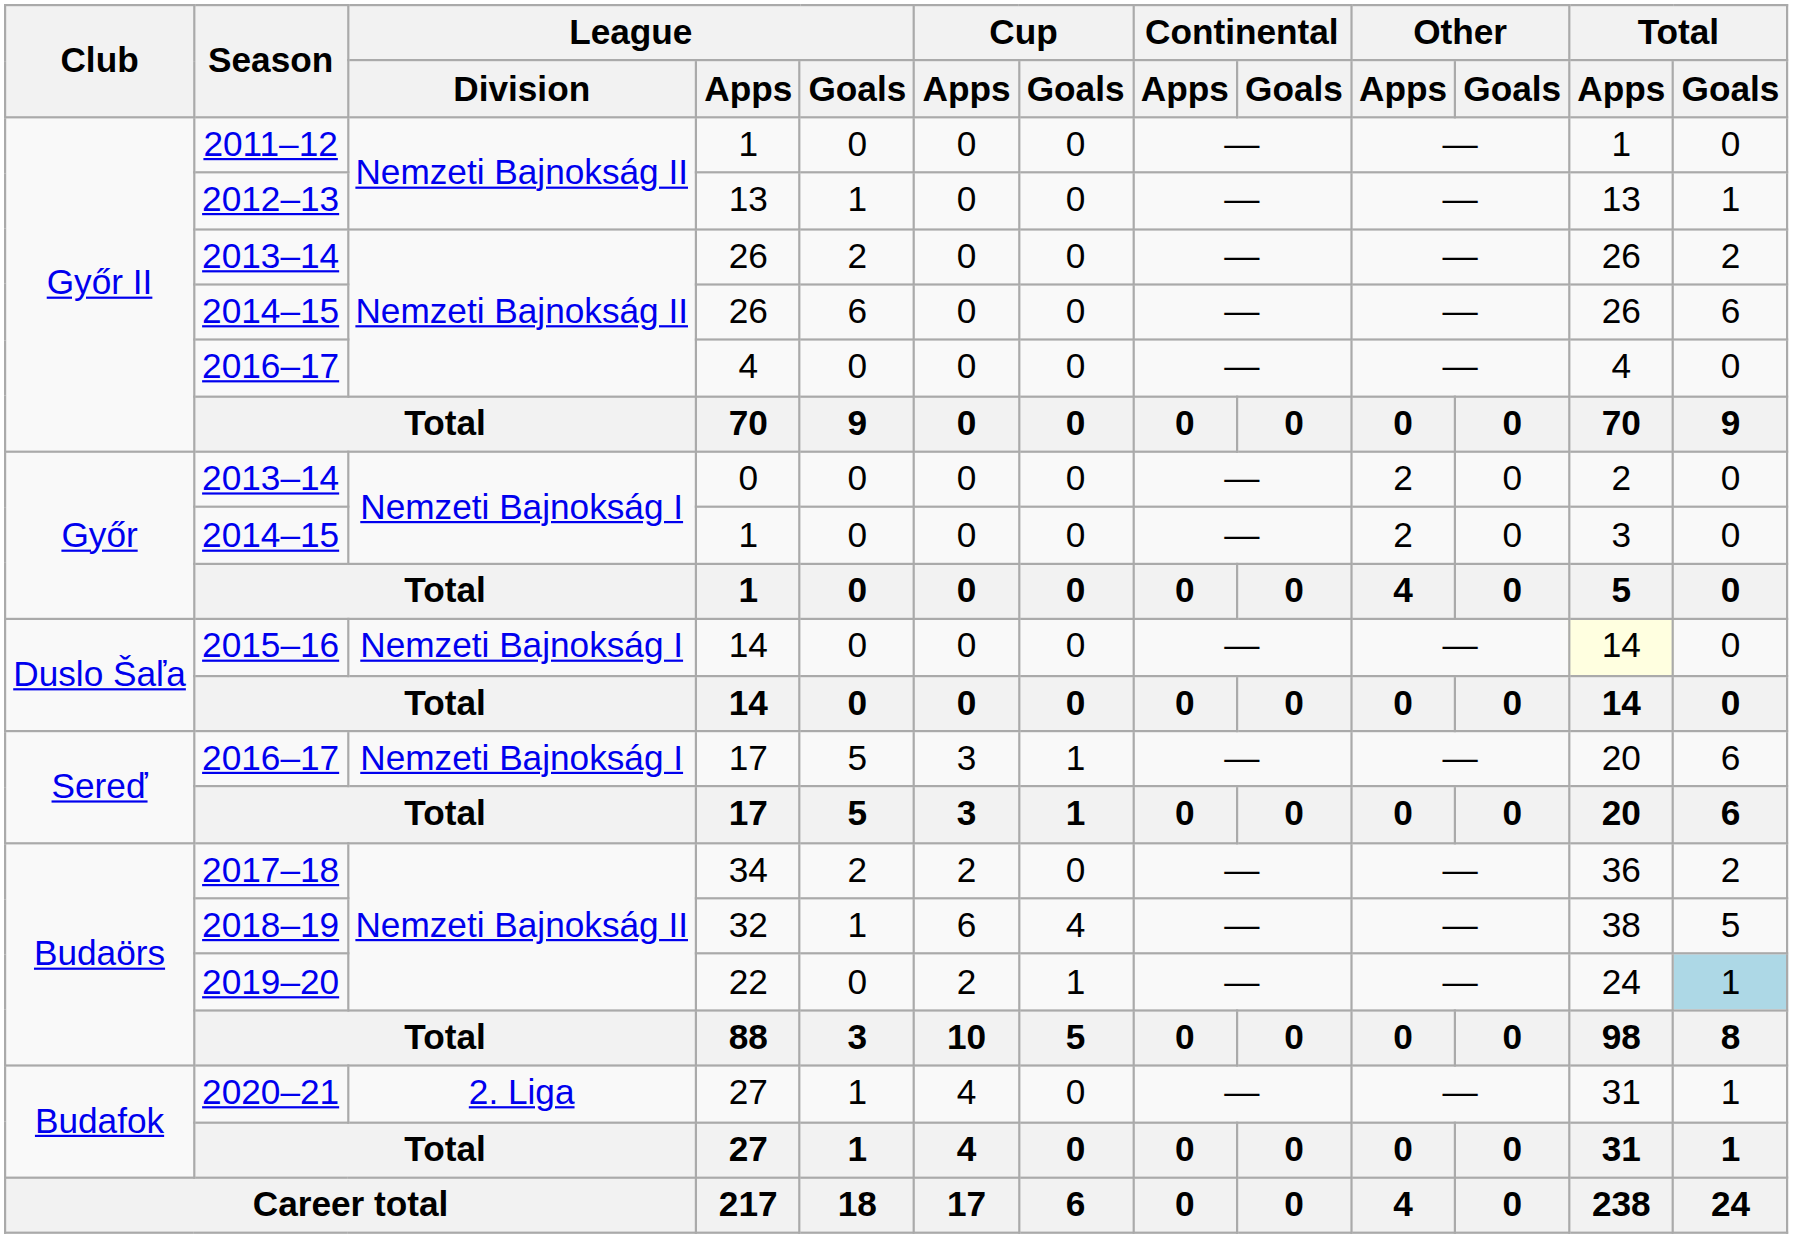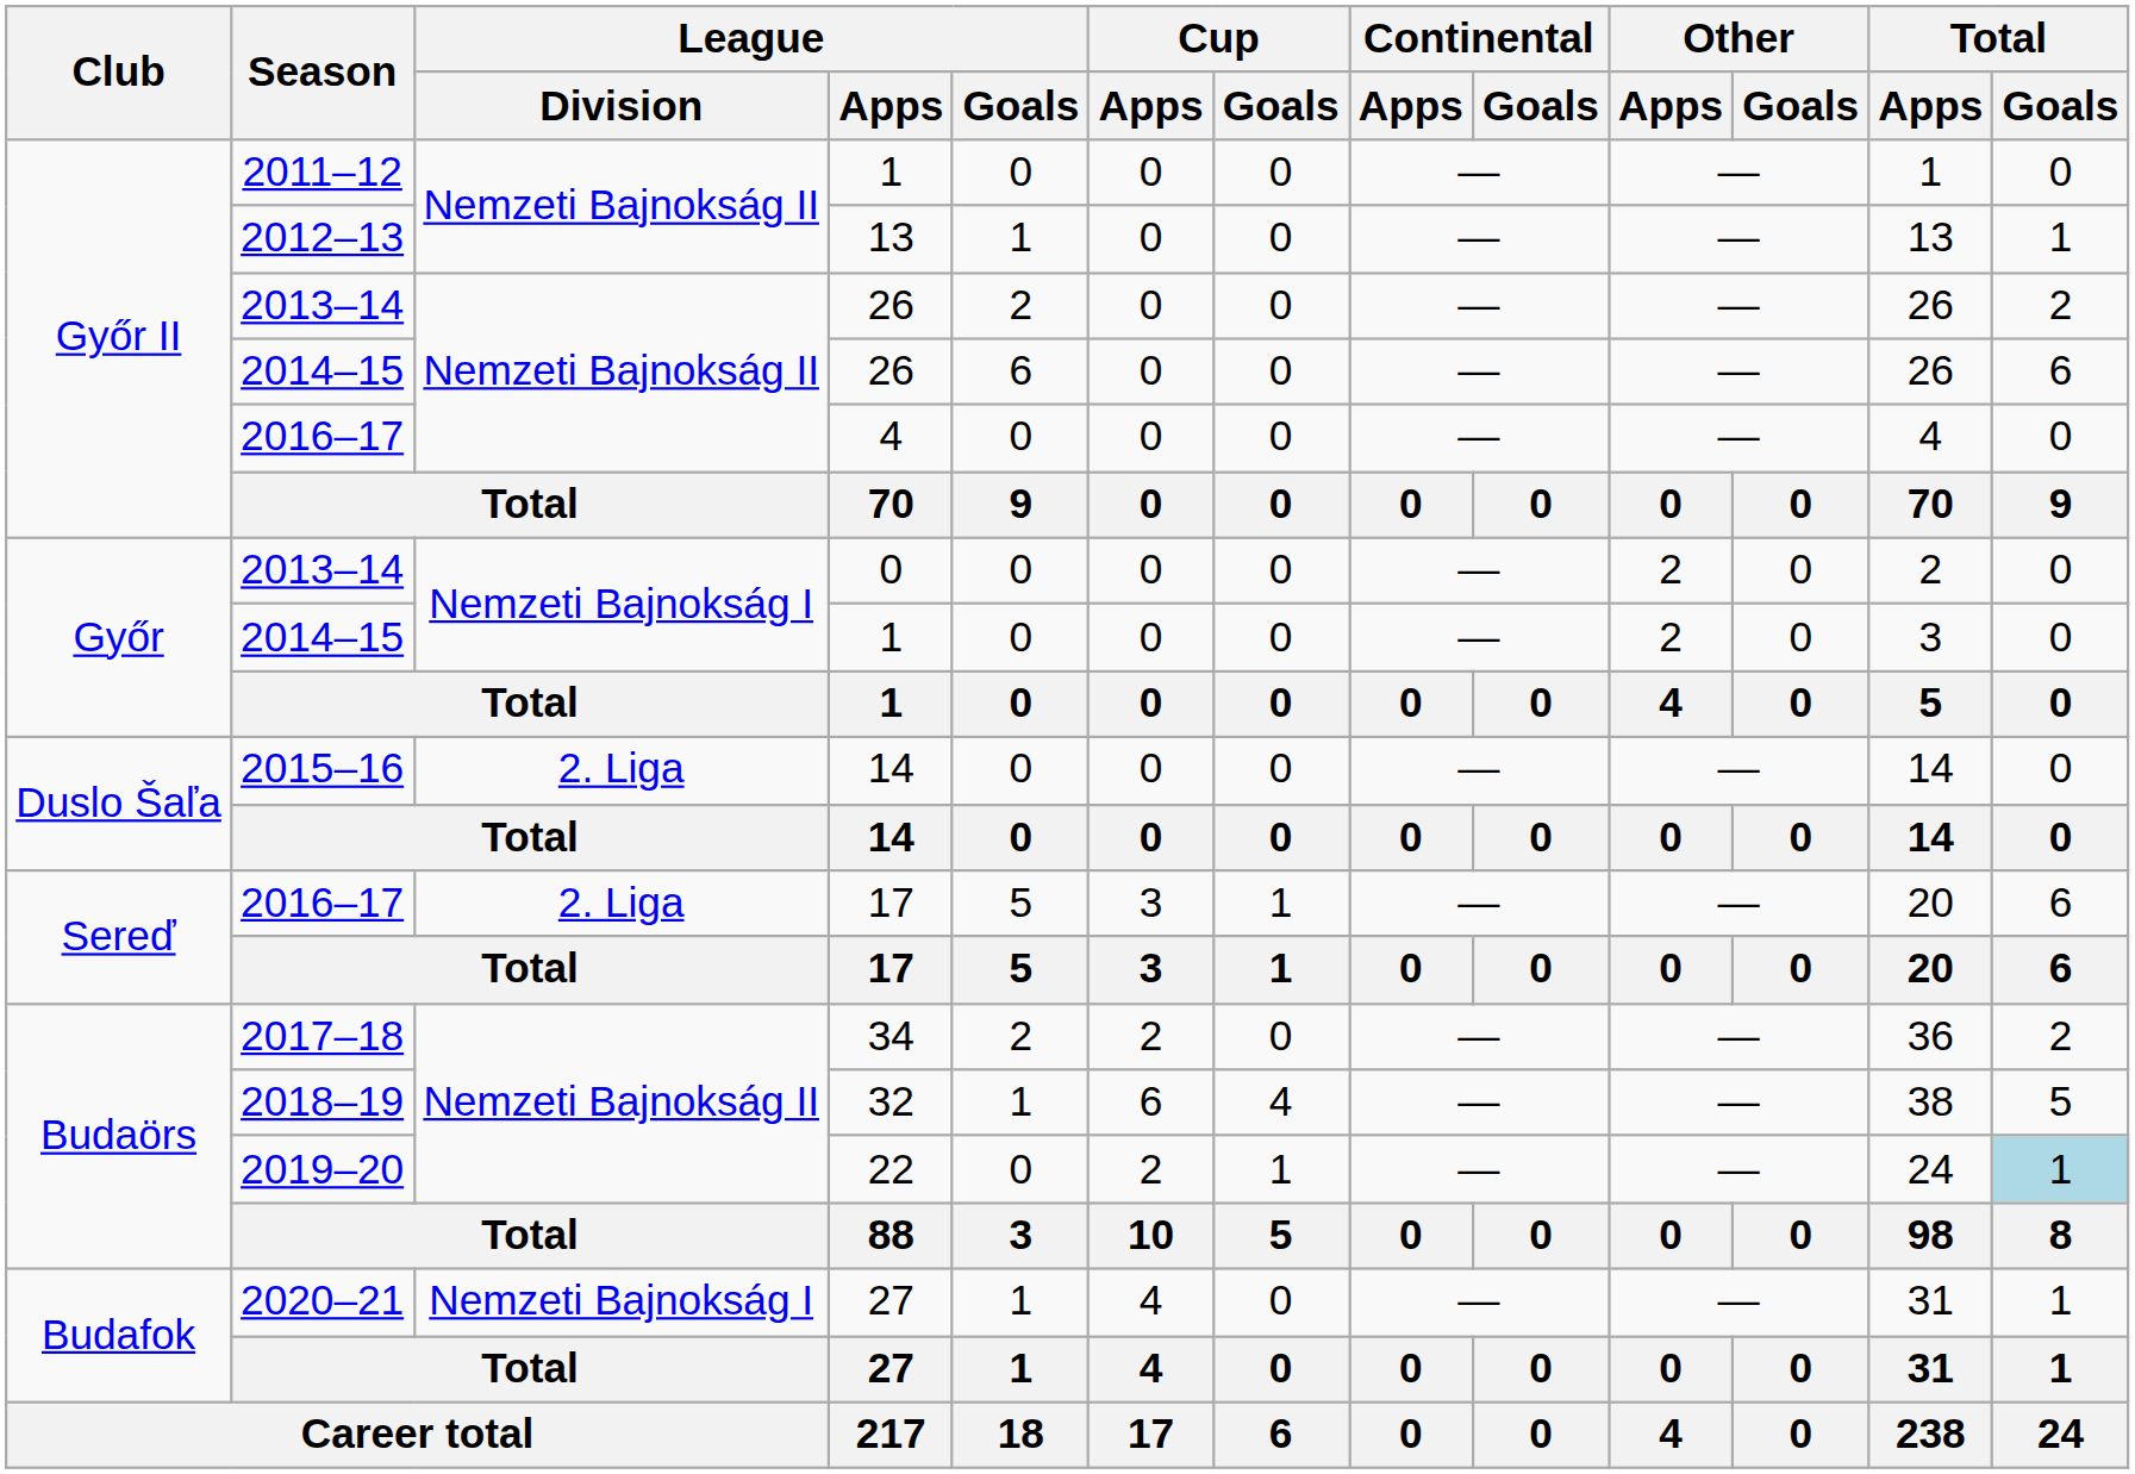 <table class="wikitable" style="text-align:center">
 <tr>
 <th rowspan="2">Club</th>
 <th rowspan="2">Season</th>
 <th colspan="3">League</th>
 <th colspan="2">Cup</th>
 <th colspan="2">Continental</th>
 <th colspan="2">Other</th>
 <th colspan="2">Total</th>
 </tr>
 <tr>
 <th>Division</th>
 <th>Apps</th>
 <th>Goals</th>
 <th>Apps</th>
 <th>Goals</th>
 <th>Apps</th>
 <th>Goals</th>
 <th>Apps</th>
 <th>Goals</th>
 <th>Apps</th>
 <th>Goals</th>
 </tr>
 <tr>
 <td rowspan="6"><a href='#'>Győr II</a></td>
 <td><a href='#'>2011–12</a></td>
 <td rowspan="2"><a href='#'>Nemzeti Bajnokság II</a></td>
 <td>1</td>
 <td>0</td>
 <td>0</td>
 <td>0</td>
 <td colspan="2">—</td>
 <td colspan="2">—</td>
 <td>1</td>
 <td>0</td>
 </tr>
 <tr>
 <td><a href='#'>2012–13</a></td>
 <td>13</td>
 <td>1</td>
 <td>0</td>
 <td>0</td>
 <td colspan="2">—</td>
 <td colspan="2">—</td>
 <td>13</td>
 <td>1</td>
 </tr>
 <tr>
 <td><a href='#'>2013–14</a></td>
 <td rowspan="3"><a href='#'>Nemzeti Bajnokság II</a></td>
 <td>26</td>
 <td>2</td>
 <td>0</td>
 <td>0</td>
 <td colspan="2">—</td>
 <td colspan="2">—</td>
 <td>26</td>
 <td>2</td>
 </tr>
 <tr>
 <td><a href='#'>2014–15</a></td>
 <td>26</td>
 <td>6</td>
 <td>0</td>
 <td>0</td>
 <td colspan="2">—</td>
 <td colspan="2">—</td>
 <td>26</td>
 <td>6</td>
 </tr>
 <tr>
 <td><a href='#'>2016–17</a></td>
 <td>4</td>
 <td>0</td>
 <td>0</td>
 <td>0</td>
 <td colspan="2">—</td>
 <td colspan="2">—</td>
 <td>4</td>
 <td>0</td>
 </tr>
 <tr>
 <th colspan="2">Total</th>
 <th>70</th>
 <th>9</th>
 <th>0</th>
 <th>0</th>
 <th>0</th>
 <th>0</th>
 <th>0</th>
 <th>0</th>
 <th>70</th>
 <th>9</th>
 </tr>
 <tr>
 <td rowspan="3"><a href='#'>Győr</a></td>
 <td><a href='#'>2013–14</a></td>
 <td rowspan="2"><a href='#'>Nemzeti Bajnokság I</a></td>
 <td>0</td>
 <td>0</td>
 <td>0</td>
 <td>0</td>
 <td colspan="2">—</td>
 <td>2</td>
 <td>0</td>
 <td>2</td>
 <td>0</td>
 </tr>
 <tr>
 <td><a href='#'>2014–15</a></td>
 <td>1</td>
 <td>0</td>
 <td>0</td>
 <td>0</td>
 <td colspan="2">—</td>
 <td>2</td>
 <td>0</td>
 <td>3</td>
 <td>0</td>
 </tr>
 <tr>
 <th colspan="2">Total</th>
 <th>1</th>
 <th>0</th>
 <th>0</th>
 <th>0</th>
 <th>0</th>
 <th>0</th>
 <th>4</th>
 <th>0</th>
 <th>5</th>
 <th>0</th>
 </tr>
 <tr>
 <td rowspan="2"><a href='#'>Duslo Šaľa</a></td>
 <td><a href='#'>2015–16</a></td>
-<td><a href='#'>Nemzeti Bajnokság I</a></td>
+<td><a href='#'>2. Liga</a></td>
 <td>14</td>
 <td>0</td>
 <td>0</td>
 <td>0</td>
 <td colspan="2">—</td>
 <td colspan="2">—</td>
-<td style="background: lightyellow;">14</td>
+<td>14</td>
 <td>0</td>
 </tr>
 <tr>
 <th colspan="2">Total</th>
 <th>14</th>
 <th>0</th>
 <th>0</th>
 <th>0</th>
 <th>0</th>
 <th>0</th>
 <th>0</th>
 <th>0</th>
 <th>14</th>
 <th>0</th>
 </tr>
 <tr>
 <td rowspan="2"><a href='#'>Sereď</a></td>
 <td><a href='#'>2016–17</a></td>
-<td><a href='#'>Nemzeti Bajnokság I</a></td>
+<td><a href='#'>2. Liga</a></td>
 <td>17</td>
 <td>5</td>
 <td>3</td>
 <td>1</td>
 <td colspan="2">—</td>
 <td colspan="2">—</td>
 <td>20</td>
 <td>6</td>
 </tr>
 <tr>
 <th colspan="2">Total</th>
 <th>17</th>
 <th>5</th>
 <th>3</th>
 <th>1</th>
 <th>0</th>
 <th>0</th>
 <th>0</th>
 <th>0</th>
 <th>20</th>
 <th>6</th>
 </tr>
 <tr>
 <td rowspan="4"><a href='#'>Budaörs</a></td>
 <td><a href='#'>2017–18</a></td>
 <td rowspan="3"><a href='#'>Nemzeti Bajnokság II</a></td>
 <td>34</td>
 <td>2</td>
 <td>2</td>
 <td>0</td>
 <td colspan="2">—</td>
 <td colspan="2">—</td>
 <td>36</td>
 <td>2</td>
 </tr>
 <tr>
 <td><a href='#'>2018–19</a></td>
 <td>32</td>
 <td>1</td>
 <td>6</td>
 <td>4</td>
 <td colspan="2">—</td>
 <td colspan="2">—</td>
 <td>38</td>
 <td>5</td>
 </tr>
 <tr>
 <td><a href='#'>2019–20</a></td>
 <td>22</td>
 <td>0</td>
 <td>2</td>
 <td>1</td>
 <td colspan="2">—</td>
 <td colspan="2">—</td>
 <td>24</td>
 <td style="background: lightblue;">1</td>
 </tr>
 <tr>
 <th colspan="2">Total</th>
 <th>88</th>
 <th>3</th>
 <th>10</th>
 <th>5</th>
 <th>0</th>
 <th>0</th>
 <th>0</th>
 <th>0</th>
 <th>98</th>
 <th>8</th>
 </tr>
 <tr>
 <td rowspan="2"><a href='#'>Budafok</a></td>
 <td><a href='#'>2020–21</a></td>
-<td><a href='#'>2. Liga</a></td>
+<td><a href='#'>Nemzeti Bajnokság I</a></td>
 <td>27</td>
 <td>1</td>
 <td>4</td>
 <td>0</td>
 <td colspan="2">—</td>
 <td colspan="2">—</td>
 <td>31</td>
 <td>1</td>
 </tr>
 <tr>
 <th colspan="2">Total</th>
 <th>27</th>
 <th>1</th>
 <th>4</th>
 <th>0</th>
 <th>0</th>
 <th>0</th>
 <th>0</th>
 <th>0</th>
 <th>31</th>
 <th>1</th>
 </tr>
 <tr>
 <th colspan="3">Career total</th>
 <th>217</th>
 <th>18</th>
 <th>17</th>
 <th>6</th>
 <th>0</th>
 <th>0</th>
 <th>4</th>
 <th>0</th>
 <th>238</th>
 <th>24</th>
 </tr>
 </table>
